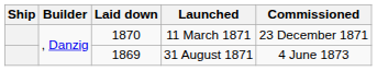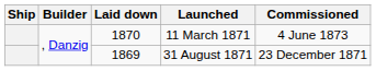 <table class="wikitable plainrowheaders">
 <tr>
 <th scope="col">Ship</th>
 <th scope="col">Builder</th>
 <th scope="col">Laid down</th>
 <th scope="col">Launched</th>
 <th scope="col">Commissioned</th>
 </tr>
 <tr>
 <th scope="row"></th>
 <td rowspan=2>, <a href='#'>Danzig</a></td>
 <td align=center>1870</td>
 <td align=center>11 March 1871</td>
-<td align=center>23 December 1871</td>
+<td align=center>4 June 1873</td>
 </tr>
 <tr>
 <th scope="row"></th>
 <td align=center>1869</td>
 <td align=center>31 August 1871</td>
-<td align=center>4 June 1873</td>
+<td align=center>23 December 1871</td>
 </tr>
 </table>
